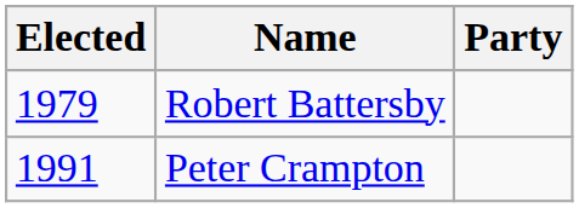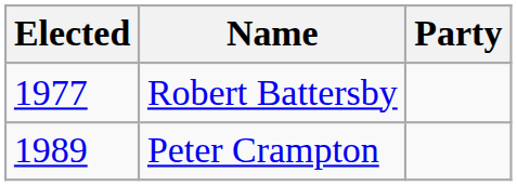 <table class="wikitable">
 <tr>
 <th>Elected</th>
 <th>Name</th>
 <th colspan=2>Party</th>
 </tr>
 <tr>
-<td><a href='#'>1979</a></td>
+<td><a href='#'>1977</a></td>
 <td><a href='#'>Robert Battersby</a></td>
 <td></td>
 </tr>
 <tr>
-<td><a href='#'>1991</a></td>
+<td><a href='#'>1989</a></td>
 <td><a href='#'>Peter Crampton</a></td>
 <td></td>
 </tr>
 </table>
